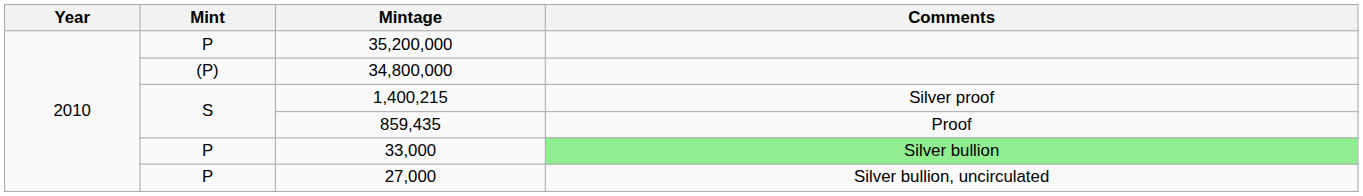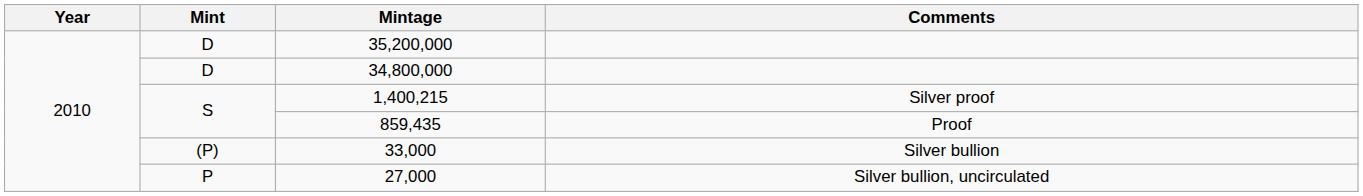 <table class="wikitable sortable" style="min-width:65%; text-align:center;">
 <tr>
 <th width="10%">Year</th>
 <th width="10%">Mint</th>
 <th width="20%">Mintage</th>
 <th width="60%">Comments</th>
 </tr>
 <tr>
 <td rowspan="6">2010</td>
-<td>P</td>
+<td>D</td>
 <td>35,200,000</td>
 <td></td>
 </tr>
 <tr>
-<td>(P)</td>
+<td>D</td>
 <td>34,800,000</td>
 <td></td>
 </tr>
 <tr>
 <td rowspan="2">S</td>
 <td>1,400,215</td>
 <td>Silver proof</td>
 </tr>
 <tr>
 <td>859,435</td>
 <td>Proof</td>
 </tr>
 <tr>
-<td>P</td>
+<td>(P)</td>
 <td>33,000</td>
-<td style="background: lightgreen;">Silver bullion</td>
+<td>Silver bullion</td>
 </tr>
 <tr>
 <td>P</td>
 <td>27,000</td>
 <td>Silver bullion, uncirculated</td>
 </tr>
 </table>
